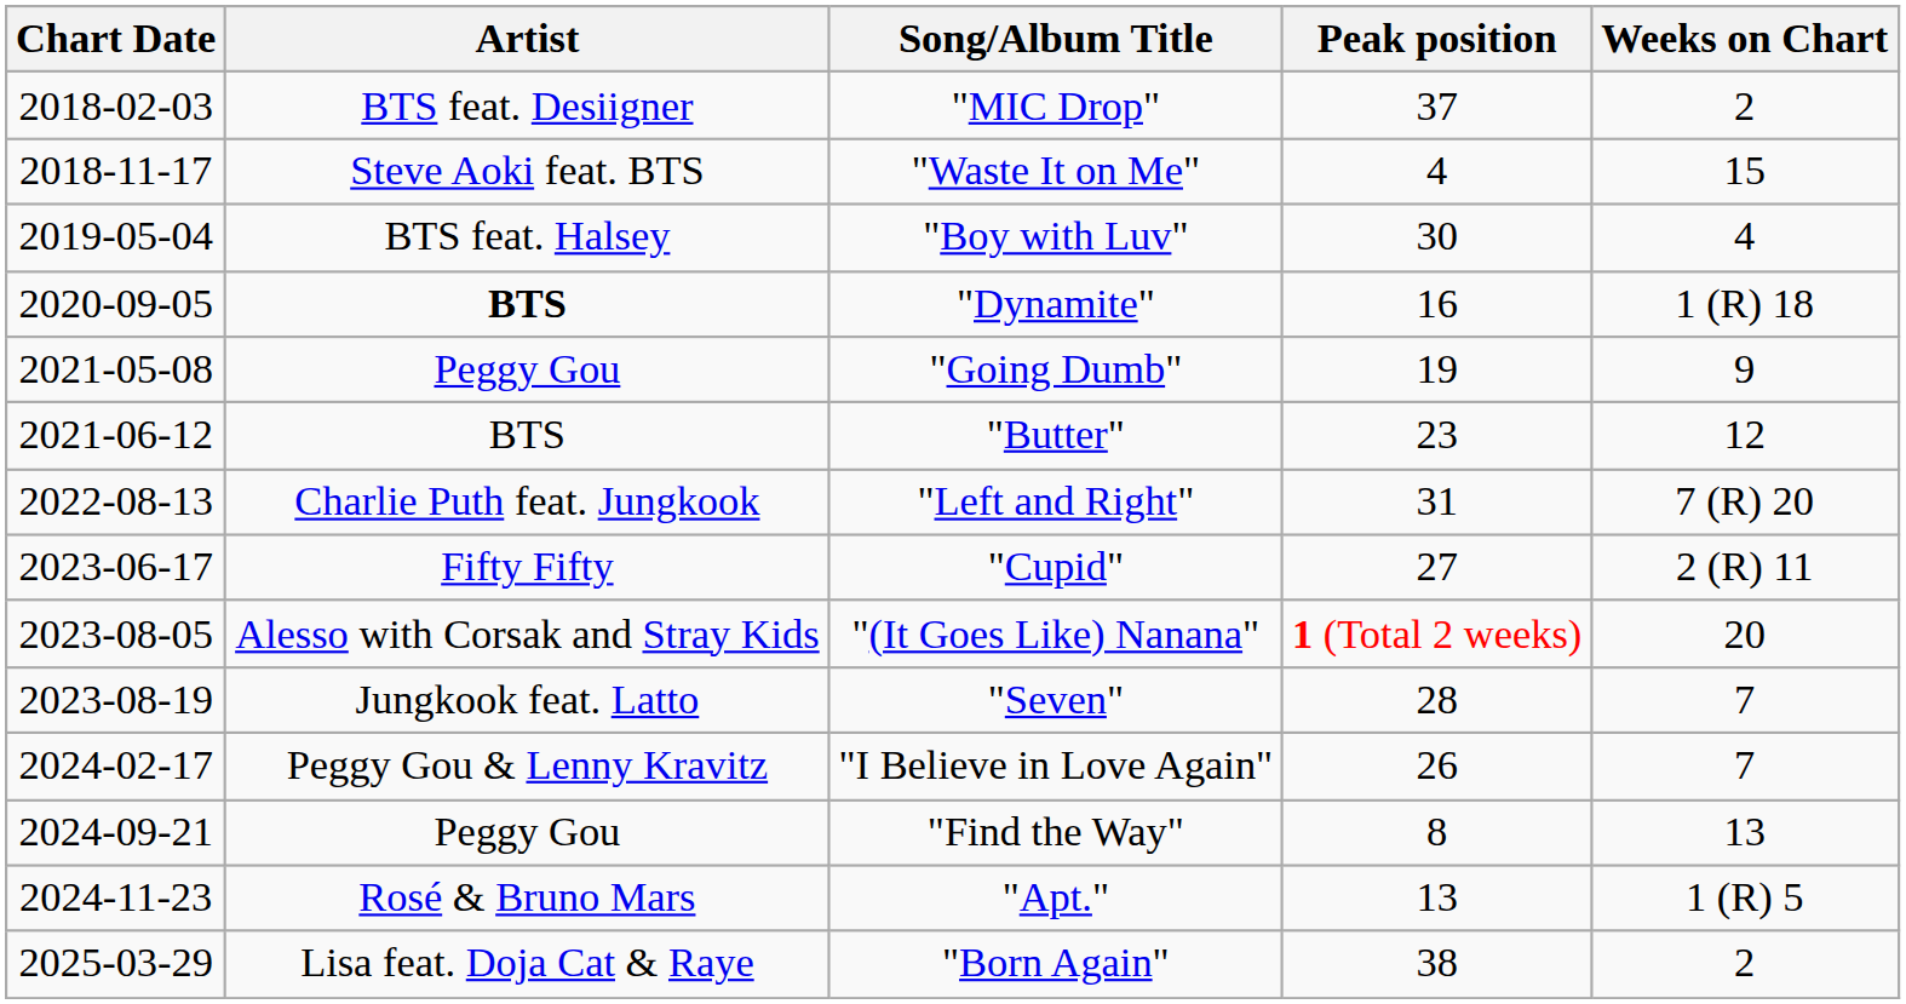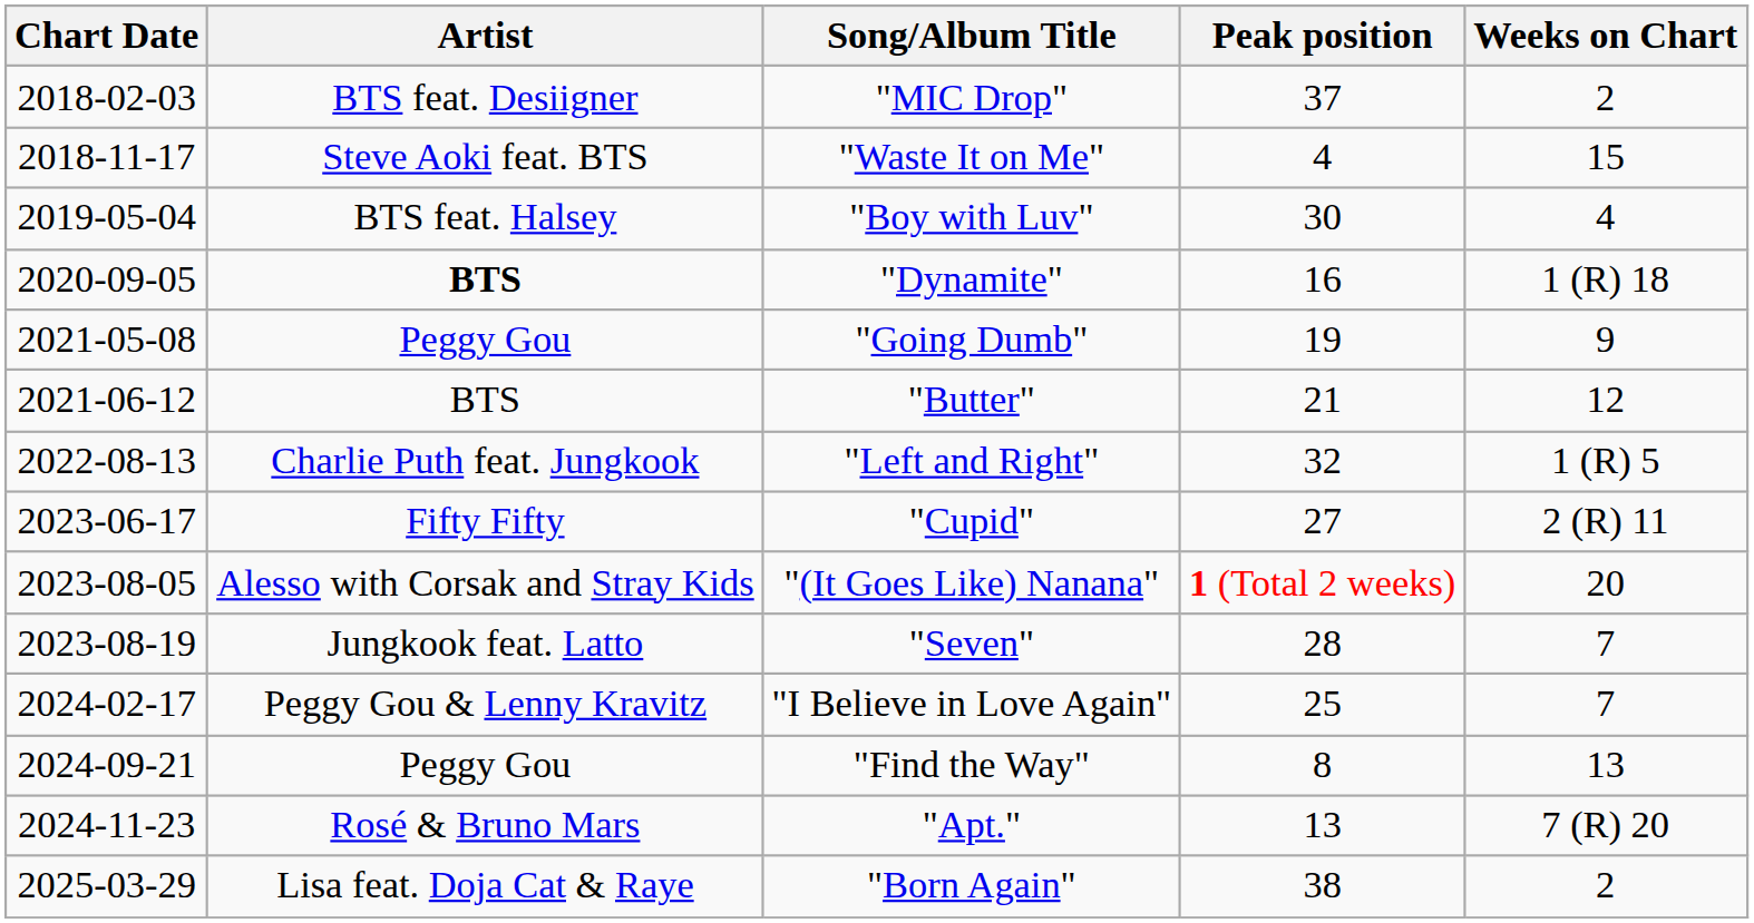 <table class="wikitable sortable" style="text-align:center">
 <tr>
 <th>Chart Date</th>
 <th>Artist</th>
 <th>Song/Album Title</th>
 <th>Peak position</th>
 <th>Weeks on Chart</th>
 </tr>
 <tr>
 <td>2018-02-03</td>
 <td><a href='#'>BTS</a> feat. <a href='#'>Desiigner</a></td>
 <td>"<a href='#'>MIC Drop</a>"</td>
 <td>37</td>
 <td>2</td>
 </tr>
 <tr>
 <td>2018-11-17</td>
 <td><a href='#'>Steve Aoki</a> feat. BTS</td>
 <td>"<a href='#'>Waste It on Me</a>"</td>
 <td>4</td>
 <td>15</td>
 </tr>
 <tr>
 <td>2019-05-04</td>
 <td>BTS feat. <a href='#'>Halsey</a></td>
 <td>"<a href='#'>Boy with Luv</a>"</td>
 <td>30</td>
 <td>4</td>
 </tr>
 <tr>
 <td>2020-09-05</td>
 <td><strong>BTS</strong></td>
 <td>"<a href='#'>Dynamite</a>"</td>
 <td>16</td>
 <td>1 (R) 18</td>
 </tr>
 <tr>
 <td>2021-05-08</td>
 <td><a href='#'>Peggy Gou</a></td>
 <td>"<a href='#'>Going Dumb</a>"</td>
 <td>19</td>
 <td>9</td>
 </tr>
 <tr>
 <td>2021-06-12</td>
 <td>BTS</td>
 <td>"<a href='#'>Butter</a>"</td>
-<td>23</td>
+<td>21</td>
 <td>12</td>
 </tr>
 <tr>
 <td>2022-08-13</td>
 <td><a href='#'>Charlie Puth</a> feat. <a href='#'>Jungkook</a></td>
 <td>"<a href='#'>Left and Right</a>"</td>
-<td>31</td>
-<td>7 (R) 20</td>
+<td>32</td>
+<td>1 (R) 5</td>
 </tr>
 <tr>
 <td>2023-06-17</td>
 <td><a href='#'>Fifty Fifty</a></td>
 <td>"<a href='#'>Cupid</a>"</td>
 <td>27</td>
 <td>2 (R) 11</td>
 </tr>
 <tr>
 <td>2023-08-05</td>
 <td><a href='#'>Alesso</a> with Corsak and <a href='#'>Stray Kids</a></td>
 <td>"<a href='#'>(It Goes Like) Nanana</a>"</td>
 <td style="color:red"><strong>1</strong> (Total 2 weeks)</td>
 <td>20</td>
 </tr>
 <tr>
 <td>2023-08-19</td>
 <td>Jungkook feat. <a href='#'>Latto</a></td>
 <td>"<a href='#'>Seven</a>"</td>
 <td>28</td>
 <td>7</td>
 </tr>
 <tr>
 <td>2024-02-17</td>
 <td>Peggy Gou & <a href='#'>Lenny Kravitz</a></td>
 <td>"I Believe in Love Again"</td>
-<td>26</td>
+<td>25</td>
 <td>7</td>
 </tr>
 <tr>
 <td>2024-09-21</td>
 <td>Peggy Gou</td>
 <td>"Find the Way"</td>
 <td>8</td>
 <td>13</td>
 </tr>
 <tr>
 <td>2024-11-23</td>
 <td><a href='#'>Rosé</a> & <a href='#'>Bruno Mars</a></td>
 <td>"<a href='#'>Apt.</a>"</td>
 <td>13</td>
-<td>1 (R) 5</td>
+<td>7 (R) 20</td>
 </tr>
 <tr>
 <td>2025-03-29</td>
 <td>Lisa feat. <a href='#'>Doja Cat</a> & <a href='#'>Raye</a></td>
 <td>"<a href='#'>Born Again</a>"</td>
 <td>38</td>
 <td>2</td>
 </tr>
 </table>
